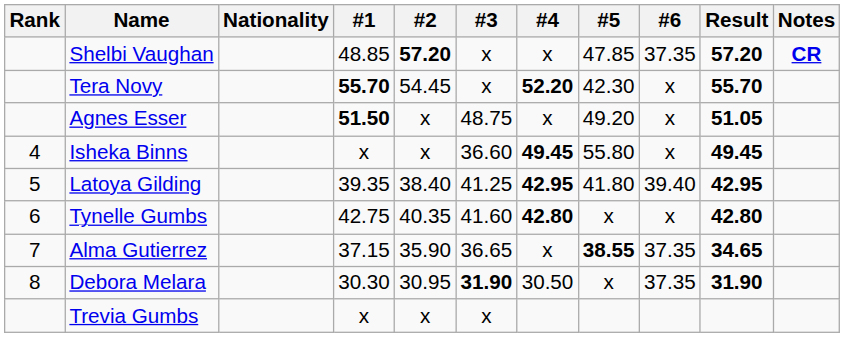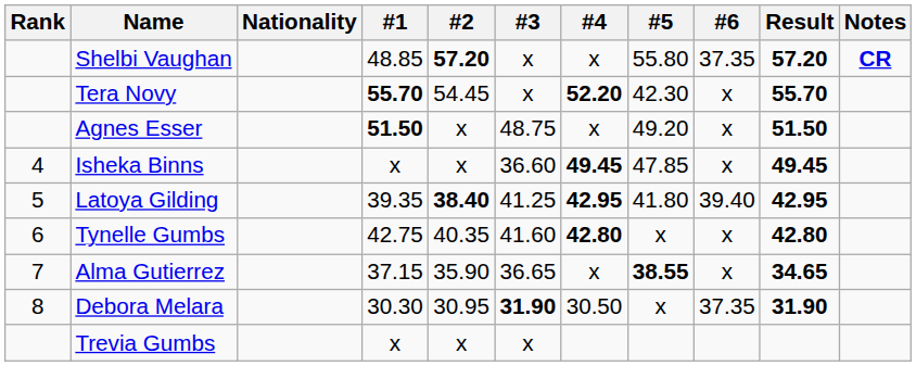 <table class="wikitable sortable" style="text-align:center">
 <tr>
 <th>Rank</th>
 <th>Name</th>
 <th>Nationality</th>
 <th>#1</th>
 <th>#2</th>
 <th>#3</th>
 <th>#4</th>
 <th>#5</th>
 <th>#6</th>
 <th>Result</th>
 <th>Notes</th>
 </tr>
 <tr>
 <td></td>
 <td align=left><a href='#'>Shelbi Vaughan</a></td>
 <td align=left></td>
 <td>48.85</td>
 <td><strong>57.20</strong></td>
 <td>x</td>
 <td>x</td>
-<td>47.85</td>
+<td>55.80</td>
 <td>37.35</td>
 <td><strong>57.20</strong></td>
 <td><strong><a href='#'>CR</a></strong></td>
 </tr>
 <tr>
 <td></td>
 <td align=left><a href='#'>Tera Novy</a></td>
 <td align=left></td>
 <td><strong>55.70</strong></td>
 <td>54.45</td>
 <td>x</td>
 <td><strong>52.20</strong></td>
 <td>42.30</td>
 <td>x</td>
 <td><strong>55.70</strong></td>
 <td></td>
 </tr>
 <tr>
 <td></td>
 <td align=left><a href='#'>Agnes Esser</a></td>
 <td align=left></td>
 <td><strong>51.50</strong></td>
 <td>x</td>
 <td>48.75</td>
 <td>x</td>
 <td>49.20</td>
 <td>x</td>
-<td><strong>51.05</strong></td>
+<td><strong>51.50</strong></td>
 <td></td>
 </tr>
 <tr>
 <td>4</td>
 <td align=left><a href='#'>Isheka Binns</a></td>
 <td align=left></td>
 <td>x</td>
 <td>x</td>
 <td>36.60</td>
 <td><strong>49.45</strong></td>
-<td>55.80</td>
+<td>47.85</td>
 <td>x</td>
 <td><strong>49.45</strong></td>
 <td></td>
 </tr>
 <tr>
 <td>5</td>
 <td align=left><a href='#'>Latoya Gilding</a></td>
 <td align=left></td>
 <td>39.35</td>
-<td>38.40</td>
+<td><strong>38.40</strong></td>
 <td>41.25</td>
 <td><strong>42.95</strong></td>
 <td>41.80</td>
 <td>39.40</td>
 <td><strong>42.95</strong></td>
 <td></td>
 </tr>
 <tr>
 <td>6</td>
 <td align=left><a href='#'>Tynelle Gumbs</a></td>
 <td align=left></td>
 <td>42.75</td>
 <td>40.35</td>
 <td>41.60</td>
 <td><strong>42.80</strong></td>
 <td>x</td>
 <td>x</td>
 <td><strong>42.80</strong></td>
 <td></td>
 </tr>
 <tr>
 <td>7</td>
 <td align=left><a href='#'>Alma Gutierrez</a></td>
 <td align=left></td>
 <td>37.15</td>
 <td>35.90</td>
 <td>36.65</td>
 <td>x</td>
 <td><strong>38.55</strong></td>
-<td>37.35</td>
+<td>x</td>
 <td><strong>34.65</strong></td>
 <td></td>
 </tr>
 <tr>
 <td>8</td>
 <td align=left><a href='#'>Debora Melara</a></td>
 <td align=left></td>
 <td>30.30</td>
 <td>30.95</td>
 <td><strong>31.90</strong></td>
 <td>30.50</td>
 <td>x</td>
 <td>37.35</td>
 <td><strong>31.90</strong></td>
 <td></td>
 </tr>
 <tr>
 <td></td>
 <td align=left><a href='#'>Trevia Gumbs</a></td>
 <td align=left></td>
 <td>x</td>
 <td>x</td>
 <td>x</td>
 <td></td>
 <td></td>
 <td></td>
 <td><strong></strong></td>
 <td></td>
 </tr>
 </table>
